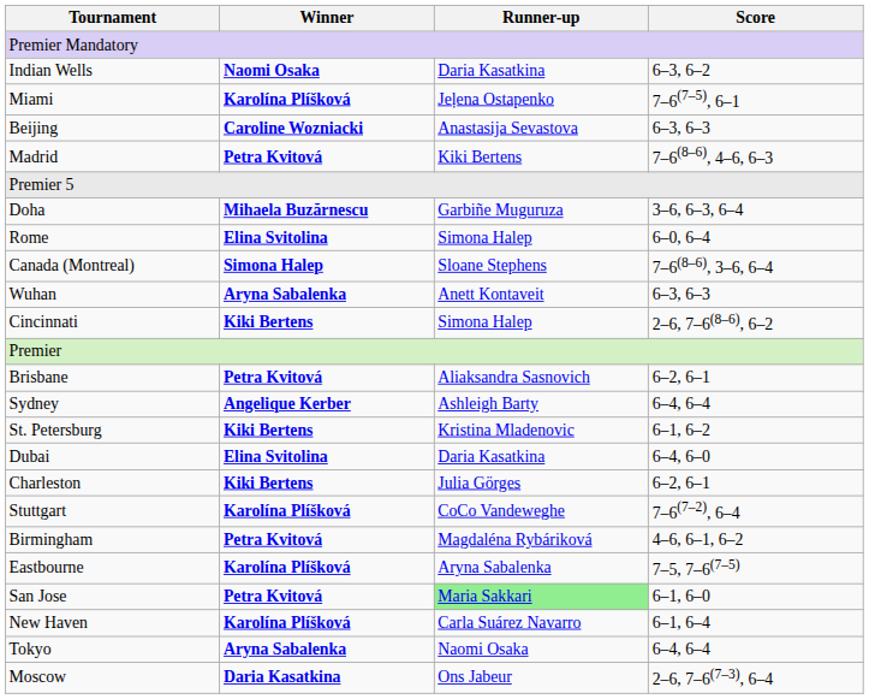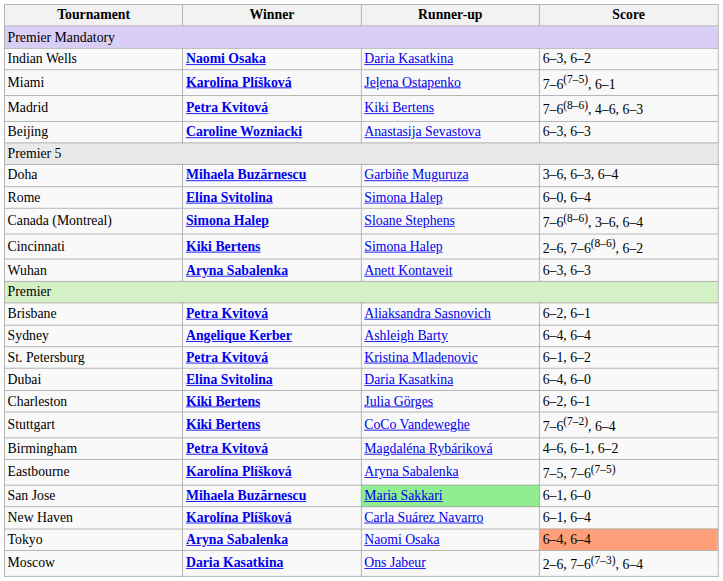 <table class="wikitable nowrap">
 <tr bgcolor="#efefef">
 <th width=200>Tournament</th>
 <th width=200>Winner</th>
 <th width=200>Runner-up</th>
 <th width=200>Score</th>
 </tr>
 <tr bgcolor="#d8cef6">
 <td colspan="4">Premier Mandatory</td>
 </tr>
 <tr>
 <td>Indian Wells</td>
 <td><strong> <a href='#'>Naomi Osaka</a></strong></td>
 <td> <a href='#'>Daria Kasatkina</a></td>
 <td>6–3, 6–2</td>
 </tr>
 <tr>
 <td>Miami</td>
 <td><strong> <a href='#'>Karolína Plíšková</a></strong></td>
 <td> <a href='#'>Jeļena Ostapenko</a></td>
 <td>7–6<sup>(7–5)</sup>, 6–1</td>
 </tr>
 <tr>
+<td>Madrid</td>
+<td><strong> <a href='#'>Petra Kvitová</a></strong></td>
+<td> <a href='#'>Kiki Bertens</a></td>
+<td>7–6<sup>(8–6)</sup>, 4–6, 6–3</td>
+</tr>
+<tr>
 <td>Beijing</td>
 <td><strong> <a href='#'>Caroline Wozniacki</a></strong></td>
 <td> <a href='#'>Anastasija Sevastova</a></td>
 <td>6–3, 6–3</td>
-</tr>
-<tr>
-<td>Madrid</td>
-<td><strong> <a href='#'>Petra Kvitová</a></strong></td>
-<td> <a href='#'>Kiki Bertens</a></td>
-<td>7–6<sup>(8–6)</sup>, 4–6, 6–3</td>
 </tr>
 <tr bgcolor="#E9E9E9">
 <td colspan="4">Premier 5</td>
 </tr>
 <tr>
 <td>Doha</td>
 <td><strong> <a href='#'>Mihaela Buzărnescu</a></strong></td>
 <td> <a href='#'>Garbiñe Muguruza</a></td>
 <td>3–6, 6–3, 6–4</td>
 </tr>
 <tr>
 <td>Rome</td>
 <td><strong> <a href='#'>Elina Svitolina</a></strong></td>
 <td> <a href='#'>Simona Halep</a></td>
 <td>6–0, 6–4</td>
 </tr>
 <tr>
 <td>Canada (Montreal)</td>
 <td><strong> <a href='#'>Simona Halep</a></strong></td>
 <td> <a href='#'>Sloane Stephens</a></td>
 <td>7–6<sup>(8–6)</sup>, 3–6, 6–4</td>
 </tr>
 <tr>
+<td>Cincinnati</td>
+<td><strong> <a href='#'>Kiki Bertens</a></strong></td>
+<td> <a href='#'>Simona Halep</a></td>
+<td>2–6, 7–6<sup>(8–6)</sup>, 6–2</td>
+</tr>
+<tr>
 <td>Wuhan</td>
 <td><strong> <a href='#'>Aryna Sabalenka</a></strong></td>
 <td> <a href='#'>Anett Kontaveit</a></td>
 <td>6–3, 6–3</td>
-</tr>
-<tr>
-<td>Cincinnati</td>
-<td><strong> <a href='#'>Kiki Bertens</a></strong></td>
-<td> <a href='#'>Simona Halep</a></td>
-<td>2–6, 7–6<sup>(8–6)</sup>, 6–2</td>
 </tr>
 <tr bgcolor="#D4F1C5">
 <td colspan="4">Premier</td>
 </tr>
 <tr>
 <td>Brisbane</td>
 <td><strong> <a href='#'>Petra Kvitová</a></strong></td>
 <td> <a href='#'>Aliaksandra Sasnovich</a></td>
 <td>6–2, 6–1</td>
 </tr>
 <tr>
 <td>Sydney</td>
 <td> <strong><a href='#'>Angelique Kerber</a></strong></td>
 <td> <a href='#'>Ashleigh Barty</a></td>
 <td>6–4, 6–4</td>
 </tr>
 <tr>
 <td>St. Petersburg</td>
-<td><strong> <a href='#'>Kiki Bertens</a></strong></td>
+<td> <strong><a href='#'>Petra Kvitová</a></strong></td>
 <td> <a href='#'>Kristina Mladenovic</a></td>
 <td>6–1, 6–2</td>
 </tr>
 <tr>
 <td>Dubai</td>
 <td><strong> <a href='#'>Elina Svitolina</a></strong></td>
 <td> <a href='#'>Daria Kasatkina</a></td>
 <td>6–4, 6–0</td>
 </tr>
 <tr>
 <td>Charleston</td>
 <td><strong> <a href='#'>Kiki Bertens</a></strong></td>
 <td> <a href='#'>Julia Görges</a></td>
 <td>6–2, 6–1</td>
 </tr>
 <tr>
 <td>Stuttgart</td>
-<td><strong> <a href='#'>Karolína Plíšková</a></strong></td>
+<td><strong> <a href='#'>Kiki Bertens</a></strong></td>
 <td> <a href='#'>CoCo Vandeweghe</a></td>
 <td>7–6<sup>(7–2)</sup>, 6–4</td>
 </tr>
 <tr>
 <td>Birmingham</td>
 <td><strong> <a href='#'>Petra Kvitová</a></strong></td>
 <td> <a href='#'>Magdaléna Rybáriková</a></td>
 <td>4–6, 6–1, 6–2</td>
 </tr>
 <tr>
 <td>Eastbourne</td>
 <td><strong> <a href='#'>Karolína Plíšková</a></strong></td>
 <td> <a href='#'>Aryna Sabalenka</a></td>
 <td>7–5, 7–6<sup>(7–5)</sup></td>
 </tr>
 <tr>
 <td>San Jose</td>
-<td><strong> <a href='#'>Petra Kvitová</a></strong></td>
+<td><strong> <a href='#'>Mihaela Buzărnescu</a></strong></td>
 <td style="background: lightgreen;"> <a href='#'>Maria Sakkari</a></td>
 <td>6–1, 6–0</td>
 </tr>
 <tr>
 <td>New Haven</td>
 <td><strong> <a href='#'>Karolína Plíšková</a></strong></td>
 <td> <a href='#'>Carla Suárez Navarro</a></td>
 <td>6–1, 6–4</td>
 </tr>
 <tr>
 <td>Tokyo</td>
 <td><strong> <a href='#'>Aryna Sabalenka</a></strong></td>
 <td> <a href='#'>Naomi Osaka</a></td>
-<td>6–4, 6–4</td>
+<td style="background: lightsalmon;">6–4, 6–4</td>
 </tr>
 <tr>
 <td>Moscow</td>
 <td><strong> <a href='#'>Daria Kasatkina</a></strong></td>
 <td> <a href='#'>Ons Jabeur</a></td>
 <td>2–6, 7–6<sup>(7–3)</sup>, 6–4</td>
 </tr>
 </table>
